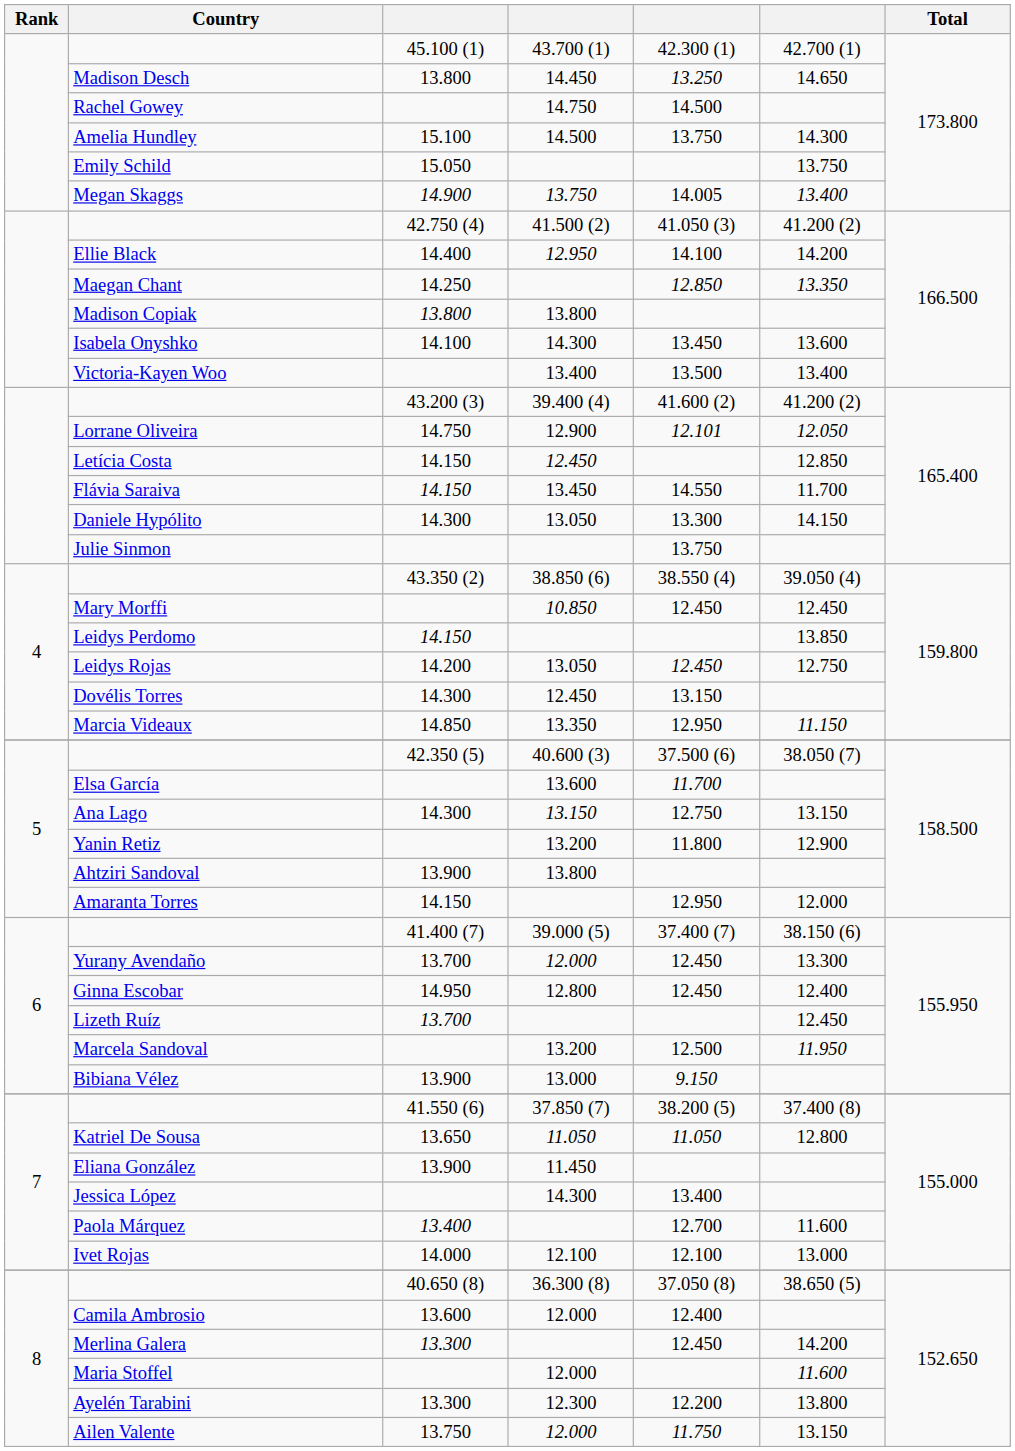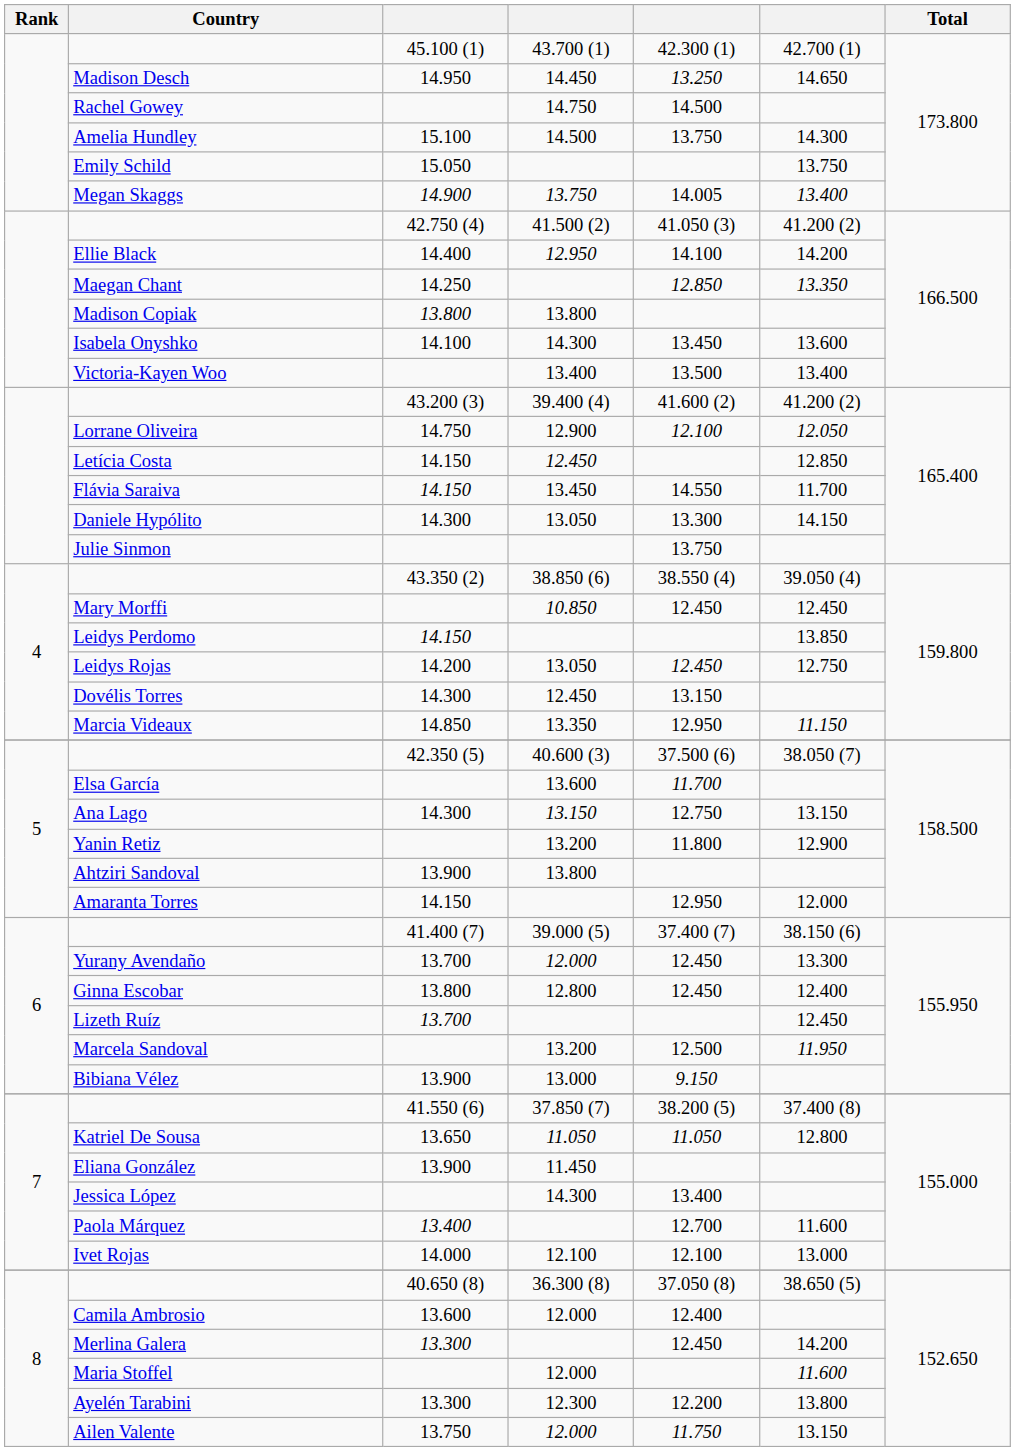 <table class="wikitable">
 <tr>
 <th width="5%">Rank</th>
 <th width="25%">Country</th>
 <th width="10%"></th>
 <th width="10%"></th>
 <th width="10%"></th>
 <th width="10%"></th>
 <th width="10%">Total</th>
 </tr>
 <tr>
 <td rowspan=6 align="center"></td>
 <td></td>
 <td align="center">45.100 (1)</td>
 <td align="center">43.700 (1)</td>
 <td align="center">42.300 (1)</td>
 <td align="center">42.700 (1)</td>
 <td align="center" rowspan=6>173.800</td>
 </tr>
 <tr>
 <td><a href='#'>Madison Desch</a></td>
-<td align="center">13.800</td>
+<td align="center">14.950</td>
 <td align="center">14.450</td>
 <td align="center"><em>13.250</em></td>
 <td align="center">14.650</td>
 </tr>
 <tr>
 <td><a href='#'>Rachel Gowey</a></td>
 <td align="center"></td>
 <td align="center">14.750</td>
 <td align="center">14.500</td>
 <td align="center"></td>
 </tr>
 <tr>
 <td><a href='#'>Amelia Hundley</a></td>
 <td align="center">15.100</td>
 <td align="center">14.500</td>
 <td align="center">13.750</td>
 <td align="center">14.300</td>
 </tr>
 <tr>
 <td><a href='#'>Emily Schild</a></td>
 <td align="center">15.050</td>
 <td align="center"></td>
 <td align="center"></td>
 <td align="center">13.750</td>
 </tr>
 <tr>
 <td><a href='#'>Megan Skaggs</a></td>
 <td align="center"><em>14.900</em></td>
 <td align="center"><em>13.750</em></td>
 <td align="center">14.005</td>
 <td align="center"><em>13.400</em></td>
 </tr>
 <tr>
 <td rowspan=6 align="center"></td>
 <td></td>
 <td align="center">42.750 (4)</td>
 <td align="center">41.500 (2)</td>
 <td align="center">41.050 (3)</td>
 <td align="center">41.200 (2)</td>
 <td align="center" rowspan=6>166.500</td>
 </tr>
 <tr>
 <td><a href='#'>Ellie Black</a></td>
 <td align="center">14.400</td>
 <td align="center"><em>12.950</em></td>
 <td align="center">14.100</td>
 <td align="center">14.200</td>
 </tr>
 <tr>
 <td><a href='#'>Maegan Chant</a></td>
 <td align="center">14.250</td>
 <td align="center"></td>
 <td align="center"><em>12.850</em></td>
 <td align="center"><em>13.350</em></td>
 </tr>
 <tr>
 <td><a href='#'>Madison Copiak</a></td>
 <td align="center"><em>13.800</em></td>
 <td align="center">13.800</td>
 <td align="center"></td>
 <td align="center"></td>
 </tr>
 <tr>
 <td><a href='#'>Isabela Onyshko</a></td>
 <td align="center">14.100</td>
 <td align="center">14.300</td>
 <td align="center">13.450</td>
 <td align="center">13.600</td>
 </tr>
 <tr>
 <td><a href='#'>Victoria-Kayen Woo</a></td>
 <td align="center"></td>
 <td align="center">13.400</td>
 <td align="center">13.500</td>
 <td align="center">13.400</td>
 </tr>
 <tr>
 <td rowspan=6 align="center"></td>
 <td></td>
 <td align="center">43.200 (3)</td>
 <td align="center">39.400 (4)</td>
 <td align="center">41.600 (2)</td>
 <td align="center">41.200 (2)</td>
 <td align="center" rowspan=6>165.400</td>
 </tr>
 <tr>
 <td><a href='#'>Lorrane Oliveira</a></td>
 <td align="center">14.750</td>
 <td align="center">12.900</td>
-<td align="center"><em>12.101</em></td>
+<td align="center"><em>12.100</em></td>
 <td align="center"><em>12.050</em></td>
 </tr>
 <tr>
 <td><a href='#'>Letícia Costa</a></td>
 <td align="center">14.150</td>
 <td align="center"><em>12.450</em></td>
 <td align="center"></td>
 <td align="center">12.850</td>
 </tr>
 <tr>
 <td><a href='#'>Flávia Saraiva</a></td>
 <td align="center"><em>14.150</em></td>
 <td align="center">13.450</td>
 <td align="center">14.550</td>
 <td align="center">11.700</td>
 </tr>
 <tr>
 <td><a href='#'>Daniele Hypólito</a></td>
 <td align="center">14.300</td>
 <td align="center">13.050</td>
 <td align="center">13.300</td>
 <td align="center">14.150</td>
 </tr>
 <tr>
 <td><a href='#'>Julie Sinmon</a></td>
 <td align="center"></td>
 <td align="center"></td>
 <td align="center">13.750</td>
 <td align="center"></td>
 </tr>
 <tr>
 <td rowspan=6 align="center">4</td>
 <td></td>
 <td align="center">43.350 (2)</td>
 <td align="center">38.850 (6)</td>
 <td align="center">38.550 (4)</td>
 <td align="center">39.050 (4)</td>
 <td align="center" rowspan=6>159.800</td>
 </tr>
 <tr>
 <td><a href='#'>Mary Morffi</a></td>
 <td align="center"></td>
 <td align="center"><em>10.850</em></td>
 <td align="center">12.450</td>
 <td align="center">12.450</td>
 </tr>
 <tr>
 <td><a href='#'>Leidys Perdomo</a></td>
 <td align="center"><em>14.150</em></td>
 <td align="center"></td>
 <td align="center"></td>
 <td align="center">13.850</td>
 </tr>
 <tr>
 <td><a href='#'>Leidys Rojas</a></td>
 <td align="center">14.200</td>
 <td align="center">13.050</td>
 <td align="center"><em>12.450</em></td>
 <td align="center">12.750</td>
 </tr>
 <tr>
 <td><a href='#'>Dovélis Torres</a></td>
 <td align="center">14.300</td>
 <td align="center">12.450</td>
 <td align="center">13.150</td>
 <td align="center"></td>
 </tr>
 <tr>
 <td><a href='#'>Marcia Videaux</a></td>
 <td align="center">14.850</td>
 <td align="center">13.350</td>
 <td align="center">12.950</td>
 <td align="center"><em>11.150</em></td>
 </tr>
 <tr>
 </tr>
 <tr>
 <td rowspan=6 align="center">5</td>
 <td></td>
 <td align="center">42.350 (5)</td>
 <td align="center">40.600 (3)</td>
 <td align="center">37.500 (6)</td>
 <td align="center">38.050 (7)</td>
 <td align="center" rowspan=6>158.500</td>
 </tr>
 <tr>
 <td><a href='#'>Elsa García</a></td>
 <td align="center"></td>
 <td align="center">13.600</td>
 <td align="center"><em>11.700</em></td>
 <td align="center"></td>
 </tr>
 <tr>
 <td><a href='#'>Ana Lago</a></td>
 <td align="center">14.300</td>
 <td align="center"><em>13.150</em></td>
 <td align="center">12.750</td>
 <td align="center">13.150</td>
 </tr>
 <tr>
 <td><a href='#'>Yanin Retiz</a></td>
 <td align="center"></td>
 <td align="center">13.200</td>
 <td align="center">11.800</td>
 <td align="center">12.900</td>
 </tr>
 <tr>
 <td><a href='#'>Ahtziri Sandoval</a></td>
 <td align="center">13.900</td>
 <td align="center">13.800</td>
 <td align="center"></td>
 <td align="center"></td>
 </tr>
 <tr>
 <td><a href='#'>Amaranta Torres</a></td>
 <td align="center">14.150</td>
 <td align="center"></td>
 <td align="center">12.950</td>
 <td align="center">12.000</td>
 </tr>
 <tr>
 <td rowspan=6 align="center">6</td>
 <td></td>
 <td align="center">41.400 (7)</td>
 <td align="center">39.000 (5)</td>
 <td align="center">37.400 (7)</td>
 <td align="center">38.150 (6)</td>
 <td align="center" rowspan=6>155.950</td>
 </tr>
 <tr>
 <td><a href='#'>Yurany Avendaño</a></td>
 <td align="center">13.700</td>
 <td align="center"><em>12.000</em></td>
 <td align="center">12.450</td>
 <td align="center">13.300</td>
 </tr>
 <tr>
 <td><a href='#'>Ginna Escobar</a></td>
-<td align="center">14.950</td>
+<td align="center">13.800</td>
 <td align="center">12.800</td>
 <td align="center">12.450</td>
 <td align="center">12.400</td>
 </tr>
 <tr>
 <td><a href='#'>Lizeth Ruíz</a></td>
 <td align="center"><em>13.700</em></td>
 <td align="center"></td>
 <td align="center"></td>
 <td align="center">12.450</td>
 </tr>
 <tr>
 <td><a href='#'>Marcela Sandoval</a></td>
 <td align="center"></td>
 <td align="center">13.200</td>
 <td align="center">12.500</td>
 <td align="center"><em>11.950</em></td>
 </tr>
 <tr>
 <td><a href='#'>Bibiana Vélez</a></td>
 <td align="center">13.900</td>
 <td align="center">13.000</td>
 <td align="center"><em>9.150</em></td>
 <td align="center"></td>
 </tr>
 <tr>
 </tr>
 <tr>
 <td rowspan=6 align="center">7</td>
 <td></td>
 <td align="center">41.550 (6)</td>
 <td align="center">37.850 (7)</td>
 <td align="center">38.200 (5)</td>
 <td align="center">37.400 (8)</td>
 <td align="center" rowspan=6>155.000</td>
 </tr>
 <tr>
 <td><a href='#'>Katriel De Sousa</a></td>
 <td align="center">13.650</td>
 <td align="center"><em>11.050</em></td>
 <td align="center"><em>11.050</em></td>
 <td align="center">12.800</td>
 </tr>
 <tr>
 <td><a href='#'>Eliana González</a></td>
 <td align="center">13.900</td>
 <td align="center">11.450</td>
 <td align="center"></td>
 <td align="center"></td>
 </tr>
 <tr>
 <td><a href='#'>Jessica López</a></td>
 <td align="center"></td>
 <td align="center">14.300</td>
 <td align="center">13.400</td>
 <td align="center"></td>
 </tr>
 <tr>
 <td><a href='#'>Paola Márquez</a></td>
 <td align="center"><em>13.400</em></td>
 <td align="center"></td>
 <td align="center">12.700</td>
 <td align="center">11.600</td>
 </tr>
 <tr>
 <td><a href='#'>Ivet Rojas</a></td>
 <td align="center">14.000</td>
 <td align="center">12.100</td>
 <td align="center">12.100</td>
 <td align="center">13.000</td>
 </tr>
 <tr>
 </tr>
 <tr>
 <td rowspan=6 align="center">8</td>
 <td></td>
 <td align="center">40.650 (8)</td>
 <td align="center">36.300 (8)</td>
 <td align="center">37.050 (8)</td>
 <td align="center">38.650 (5)</td>
 <td align="center" rowspan=6>152.650</td>
 </tr>
 <tr>
 <td><a href='#'>Camila Ambrosio</a></td>
 <td align="center">13.600</td>
 <td align="center">12.000</td>
 <td align="center">12.400</td>
 <td align="center"></td>
 </tr>
 <tr>
 <td><a href='#'>Merlina Galera</a></td>
 <td align="center"><em>13.300</em></td>
 <td align="center"></td>
 <td align="center">12.450</td>
 <td align="center">14.200</td>
 </tr>
 <tr>
 <td><a href='#'>Maria Stoffel</a></td>
 <td align="center"></td>
 <td align="center">12.000</td>
 <td align="center"></td>
 <td align="center"><em>11.600</em></td>
 </tr>
 <tr>
 <td><a href='#'>Ayelén Tarabini</a></td>
 <td align="center">13.300</td>
 <td align="center">12.300</td>
 <td align="center">12.200</td>
 <td align="center">13.800</td>
 </tr>
 <tr>
 <td><a href='#'>Ailen Valente</a></td>
 <td align="center">13.750</td>
 <td align="center"><em>12.000</em></td>
 <td align="center"><em>11.750</em></td>
 <td align="center">13.150</td>
 </tr>
 </table>
